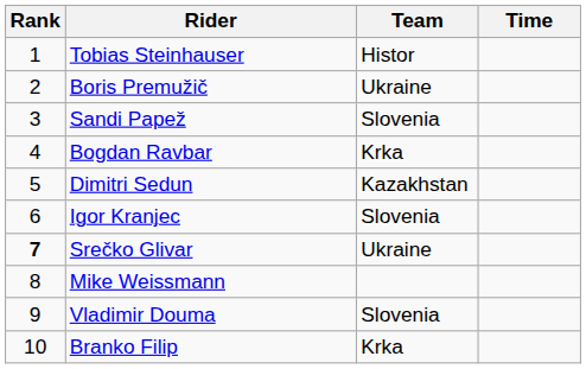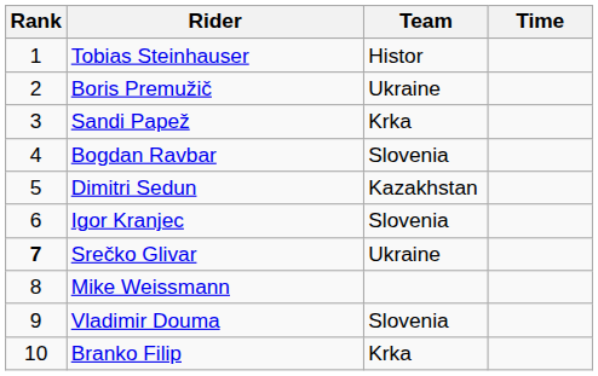 <table class="wikitable">
 <tr>
 <th>Rank</th>
 <th>Rider</th>
 <th>Team</th>
 <th>Time</th>
 </tr>
 <tr>
 <td align=center>1</td>
 <td width=220> <a href='#'>Tobias Steinhauser</a> </td>
 <td width=88>Histor</td>
 <td width=72 align=right></td>
 </tr>
 <tr>
 <td align=center>2</td>
 <td> <a href='#'>Boris Premužič</a></td>
 <td>Ukraine</td>
 <td align=right></td>
 </tr>
 <tr>
 <td align=center>3</td>
 <td> <a href='#'>Sandi Papež</a></td>
-<td>Slovenia</td>
+<td>Krka</td>
 <td align=right></td>
 </tr>
 <tr>
 <td align=center>4</td>
 <td width=200> <a href='#'>Bogdan Ravbar</a></td>
-<td>Krka</td>
+<td>Slovenia</td>
 <td align=right></td>
 </tr>
 <tr>
 <td align=center>5</td>
 <td> <a href='#'>Dimitri Sedun</a></td>
 <td>Kazakhstan</td>
 <td align=right></td>
 </tr>
 <tr>
 <td align=center>6</td>
 <td> <a href='#'>Igor Kranjec</a></td>
 <td>Slovenia</td>
 <td align=right></td>
 </tr>
 <tr>
 <td align=center><strong>7</strong></td>
 <td> <a href='#'>Srečko Glivar</a></td>
 <td>Ukraine</td>
 <td align=right></td>
 </tr>
 <tr>
 <td align=center>8</td>
 <td> <a href='#'>Mike Weissmann</a></td>
 <td></td>
 <td align=right></td>
 </tr>
 <tr>
 <td align=center>9</td>
 <td> <a href='#'>Vladimir Douma</a></td>
 <td>Slovenia</td>
 <td align=right></td>
 </tr>
 <tr>
 <td align=center>10</td>
 <td> <a href='#'>Branko Filip</a> </td>
 <td>Krka</td>
 <td align=right></td>
 </tr>
 </table>
